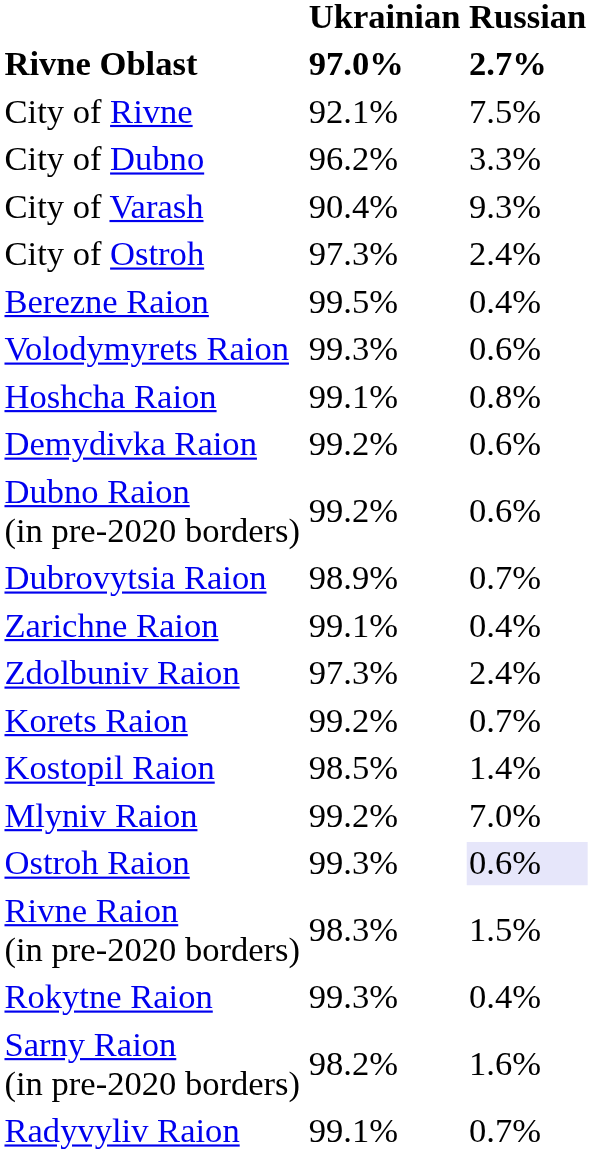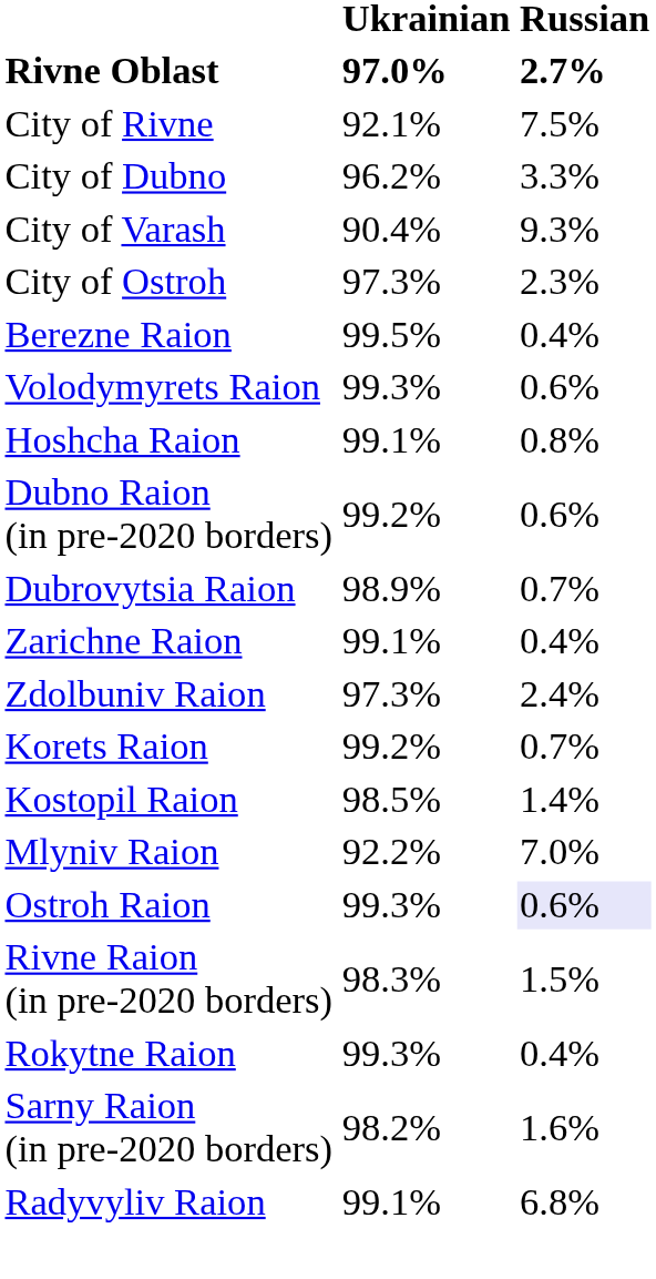 <table class="standard sortable">
 <tr>
 <th></th>
 <th>Ukrainian</th>
 <th>Russian</th>
 </tr>
 <tr>
 <td><strong>Rivne Oblast</strong></td>
 <td><strong>97.0%</strong></td>
 <td><strong>2.7%</strong></td>
 </tr>
 <tr>
 <td>City of <a href='#'>Rivne</a></td>
 <td>92.1%</td>
 <td>7.5%</td>
 </tr>
 <tr>
 <td>City of <a href='#'>Dubno</a></td>
 <td>96.2%</td>
 <td>3.3%</td>
 </tr>
 <tr>
 <td>City of <a href='#'>Varash</a></td>
 <td>90.4%</td>
 <td>9.3%</td>
 </tr>
 <tr>
 <td>City of <a href='#'>Ostroh</a></td>
 <td>97.3%</td>
-<td>2.4%</td>
+<td>2.3%</td>
 </tr>
 <tr>
 <td><a href='#'>Berezne Raion</a></td>
 <td>99.5%</td>
 <td>0.4%</td>
 </tr>
 <tr>
 <td><a href='#'>Volodymyrets Raion</a></td>
 <td>99.3%</td>
 <td>0.6%</td>
 </tr>
 <tr>
 <td><a href='#'>Hoshcha Raion</a></td>
 <td>99.1%</td>
 <td>0.8%</td>
-</tr>
-<tr>
-<td><a href='#'>Demydivka Raion</a></td>
-<td>99.2%</td>
-<td>0.6%</td>
 </tr>
 <tr>
 <td><a href='#'>Dubno Raion</a><br>(in pre-2020 borders)</td>
 <td>99.2%</td>
 <td>0.6%</td>
 </tr>
 <tr>
 <td><a href='#'>Dubrovytsia Raion</a></td>
 <td>98.9%</td>
 <td>0.7%</td>
 </tr>
 <tr>
 <td><a href='#'>Zarichne Raion</a></td>
 <td>99.1%</td>
 <td>0.4%</td>
 </tr>
 <tr>
 <td><a href='#'>Zdolbuniv Raion</a></td>
 <td>97.3%</td>
 <td>2.4%</td>
 </tr>
 <tr>
 <td><a href='#'>Korets Raion</a></td>
 <td>99.2%</td>
 <td>0.7%</td>
 </tr>
 <tr>
 <td><a href='#'>Kostopil Raion</a></td>
 <td>98.5%</td>
 <td>1.4%</td>
 </tr>
 <tr>
 <td><a href='#'>Mlyniv Raion</a></td>
-<td>99.2%</td>
+<td>92.2%</td>
 <td>7.0%</td>
 </tr>
 <tr>
 <td><a href='#'>Ostroh Raion</a></td>
 <td>99.3%</td>
 <td style="background: lavender;">0.6%</td>
 </tr>
 <tr>
 <td><a href='#'>Rivne Raion</a><br>(in pre-2020 borders)</td>
 <td>98.3%</td>
 <td>1.5%</td>
 </tr>
 <tr>
 <td><a href='#'>Rokytne Raion</a></td>
 <td>99.3%</td>
 <td>0.4%</td>
 </tr>
 <tr>
 <td><a href='#'>Sarny Raion</a><br>(in pre-2020 borders)</td>
 <td>98.2%</td>
 <td>1.6%</td>
 </tr>
 <tr>
 <td><a href='#'>Radyvyliv Raion</a></td>
 <td>99.1%</td>
-<td>0.7%</td>
+<td>6.8%</td>
 </tr>
 </table>
